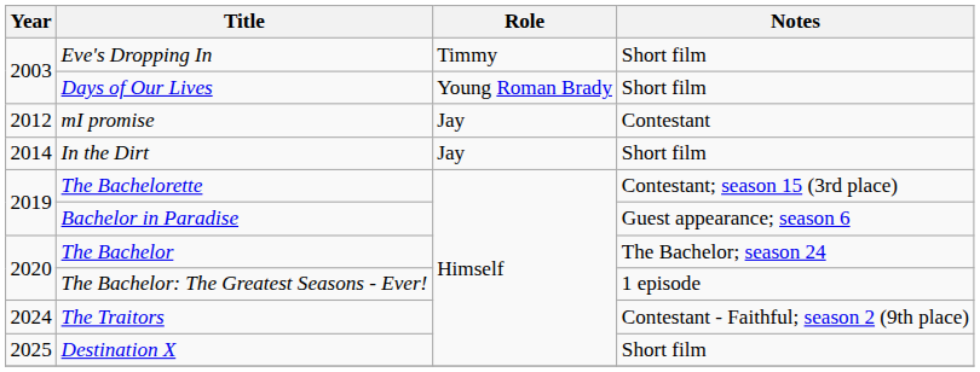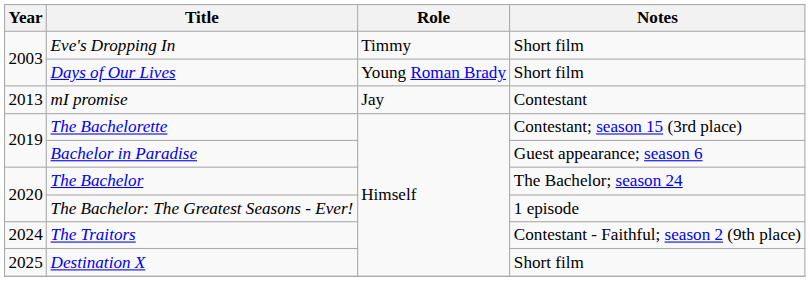 <table class="wikitable sortable">
 <tr>
 <th>Year</th>
 <th>Title</th>
 <th>Role</th>
 <th class="unsortable">Notes</th>
 </tr>
 <tr>
 <td rowspan=2>2003</td>
 <td><em>Eve's Dropping In</em></td>
 <td>Timmy</td>
 <td>Short film</td>
 </tr>
 <tr>
 <td><em><a href='#'>Days of Our Lives</a></em></td>
 <td>Young <a href='#'>Roman Brady</a></td>
 <td>Short film</td>
 </tr>
 <tr>
-<td rowspan=1>2012</td>
+<td rowspan=1>2013</td>
 <td><em>mI promise</em></td>
 <td>Jay</td>
 <td>Contestant</td>
-</tr>
-<tr>
-<td rowspan=1>2014</td>
-<td><em>In the Dirt</em></td>
-<td>Jay</td>
-<td>Short film</td>
 </tr>
 <tr>
 <td rowspan=2>2019</td>
 <td><em><a href='#'>The Bachelorette</a></em></td>
 <td rowspan="6">Himself</td>
 <td>Contestant; <a href='#'>season 15</a> (3rd place)</td>
 </tr>
 <tr>
 <td><em><a href='#'>Bachelor in Paradise</a></em></td>
 <td>Guest appearance; <a href='#'>season 6</a></td>
 </tr>
 <tr>
 <td rowspan="2">2020</td>
 <td><em><a href='#'>The Bachelor</a></em></td>
 <td>The Bachelor; <a href='#'>season 24</a></td>
 </tr>
 <tr>
 <td><em>The Bachelor: The Greatest Seasons - Ever!</em></td>
 <td>1 episode</td>
 </tr>
 <tr>
 <td>2024</td>
 <td><a href='#'><em>The Traitors</em></a></td>
 <td>Contestant - Faithful; <a href='#'>season 2</a> (9th place)</td>
 </tr>
 <tr>
 <td>2025</td>
 <td><a href='#'><em>Destination X</em></a></td>
 <td>Short film</td>
 </tr>
 <tr>
 </tr>
 </table>
